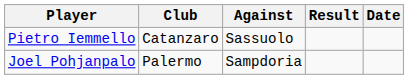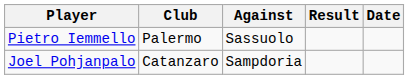 <table class="wikitable sortable">
 <tr>
 <th>Player</th>
 <th>Club</th>
 <th>Against</th>
 <th style="text-align:center;">Result</th>
 <th>Date</th>
 </tr>
 <tr>
 <td> <a href='#'>Pietro Iemmello</a></td>
-<td>Catanzaro</td>
+<td>Palermo</td>
 <td>Sassuolo</td>
 <td style="text-align:center;"></td>
 <td></td>
 </tr>
 <tr>
 <td> <a href='#'>Joel Pohjanpalo</a></td>
-<td>Palermo</td>
+<td>Catanzaro</td>
 <td>Sampdoria</td>
 <td style="text-align:center;"></td>
 <td></td>
 </tr>
 </table>
